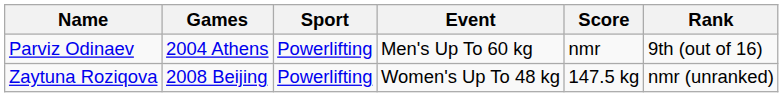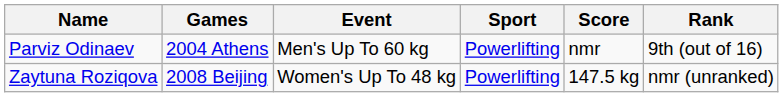 <table class="wikitable sortable" style="font-size:90%">
 <tr>
 <th>Name</th>
 <th>Games</th>
+<th>Event</th>
 <th>Sport</th>
-<th>Event</th>
 <th>Score</th>
 <th>Rank</th>
 </tr>
 <tr>
 <td><a href='#'>Parviz Odinaev</a></td>
 <td><a href='#'>2004 Athens</a></td>
+<td>Men's Up To 60 kg</td>
 <td><a href='#'>Powerlifting</a></td>
-<td>Men's Up To 60 kg</td>
 <td>nmr</td>
 <td>9th (out of 16)</td>
 </tr>
 <tr>
 <td><a href='#'>Zaytuna Roziqova</a></td>
 <td><a href='#'>2008 Beijing</a></td>
+<td>Women's Up To 48 kg</td>
 <td><a href='#'>Powerlifting</a></td>
-<td>Women's Up To 48 kg</td>
 <td>147.5 kg</td>
 <td>nmr (unranked)</td>
 </tr>
 </table>
